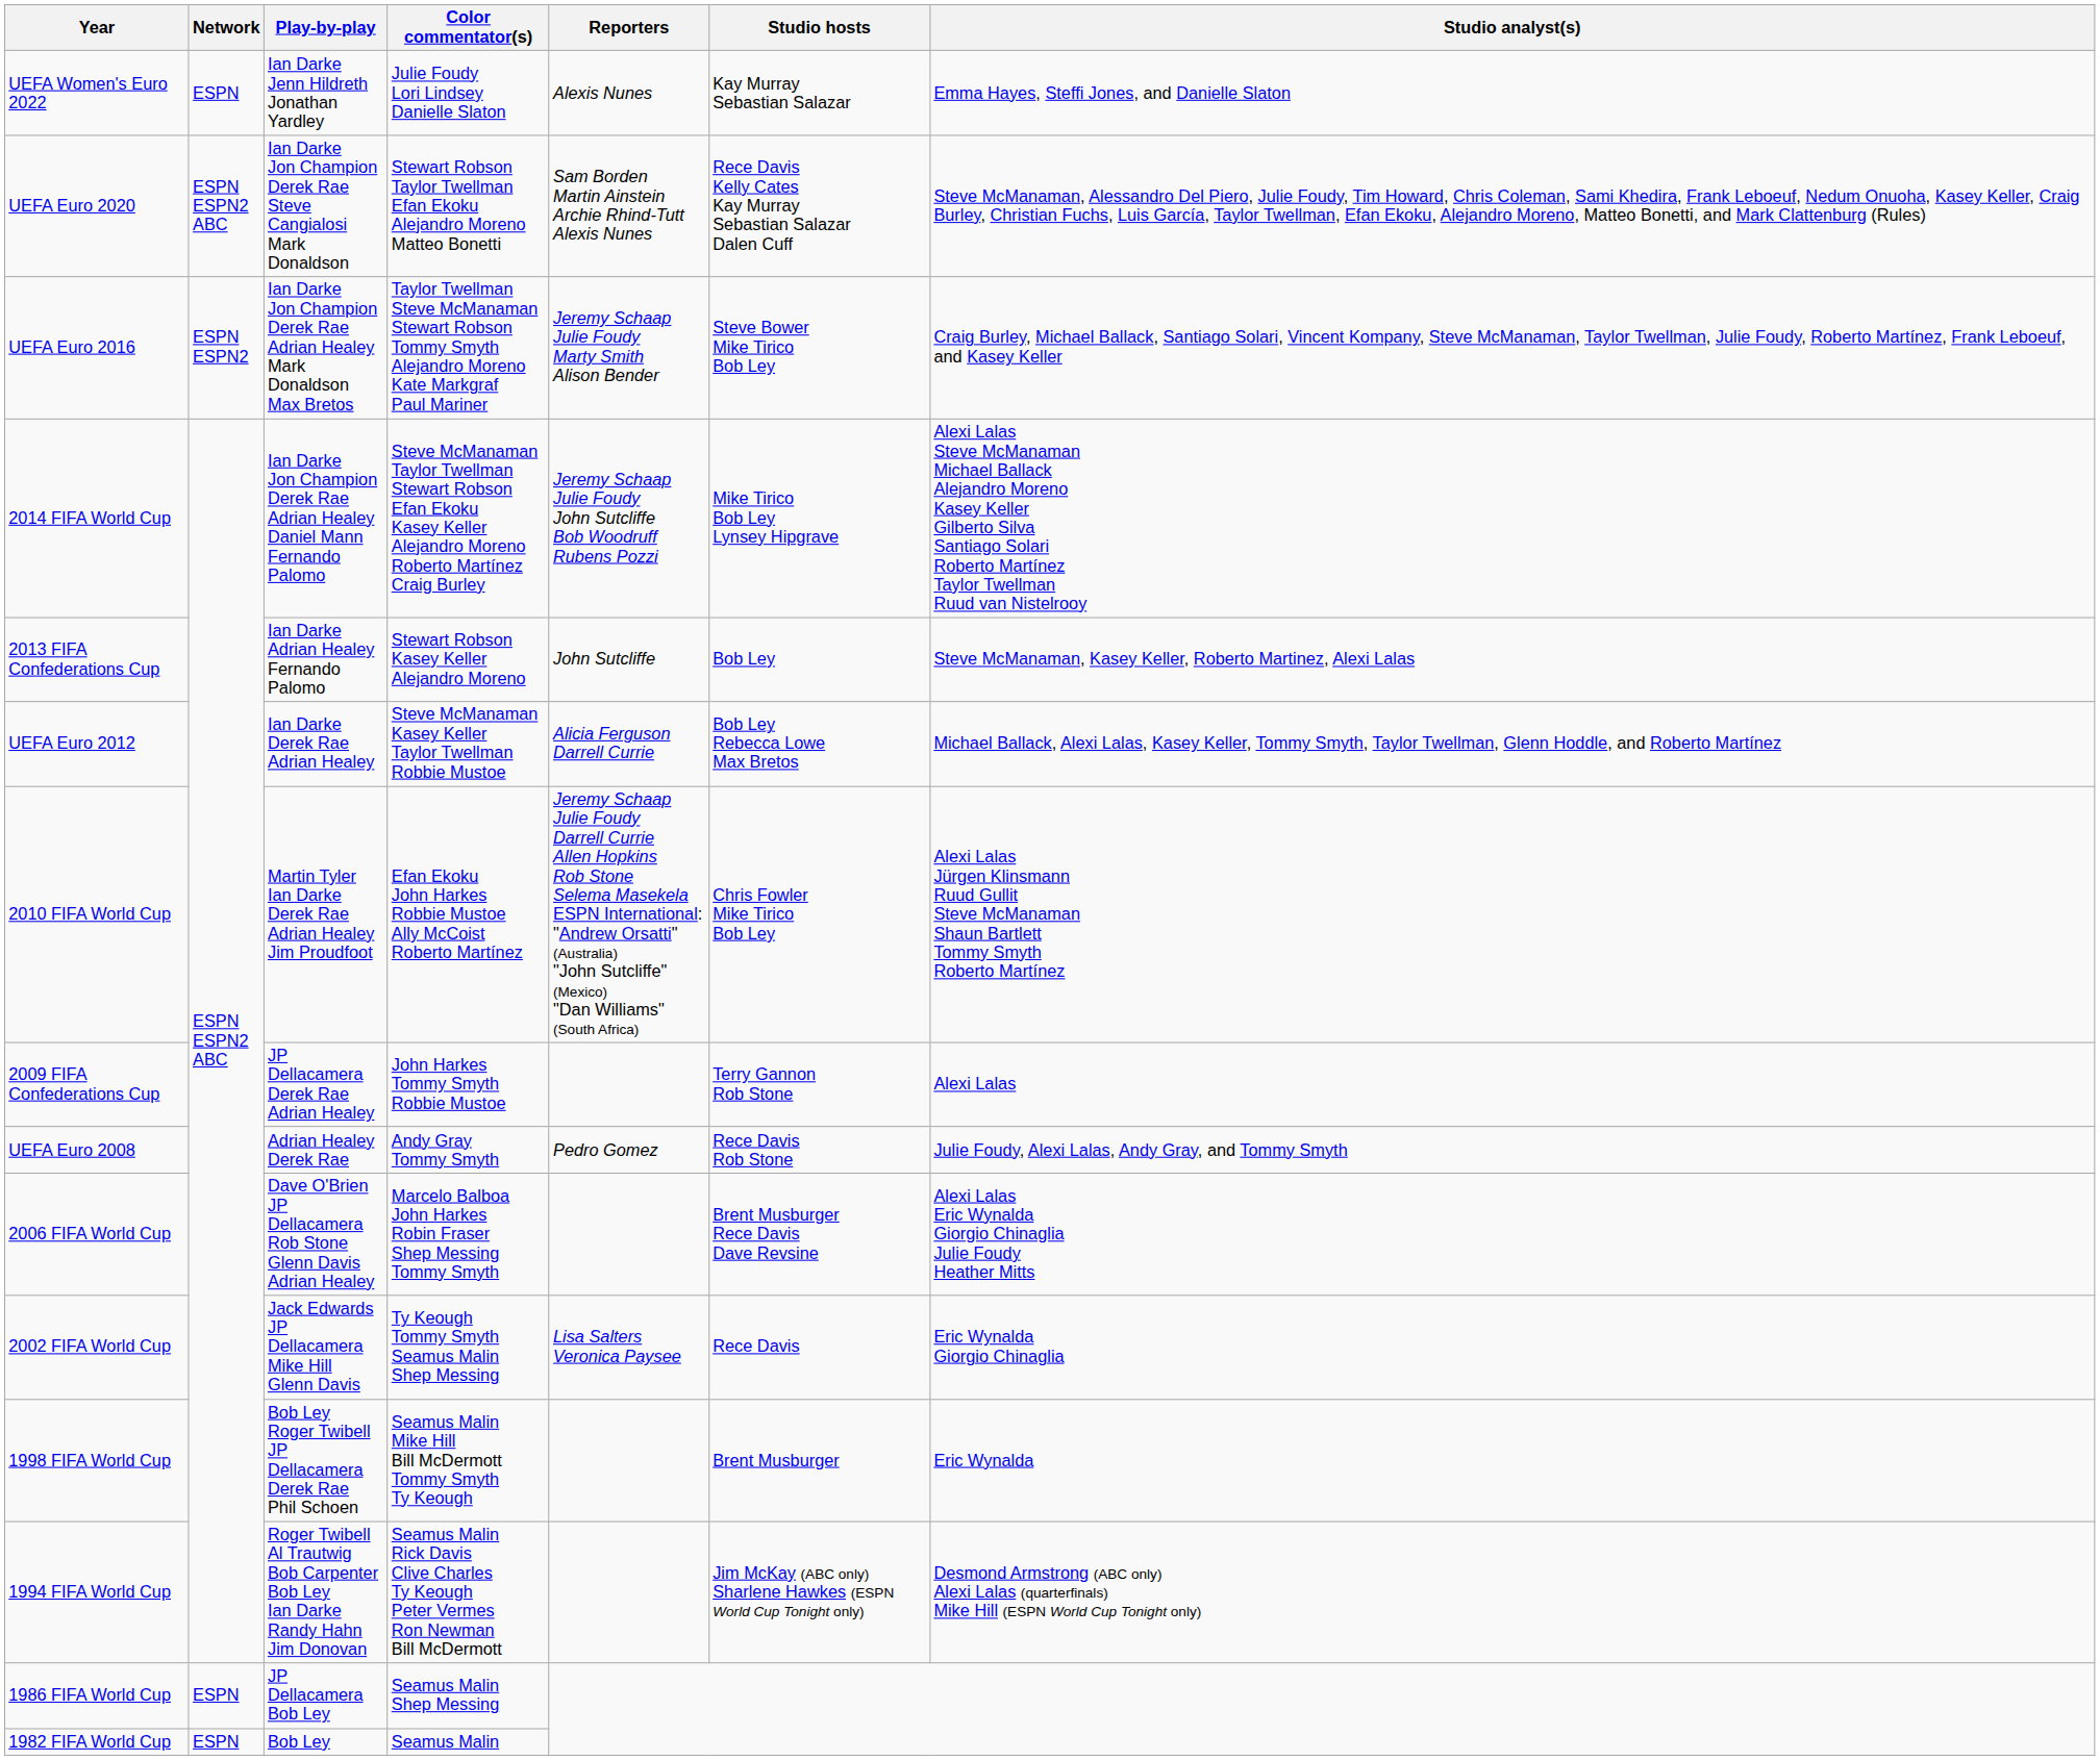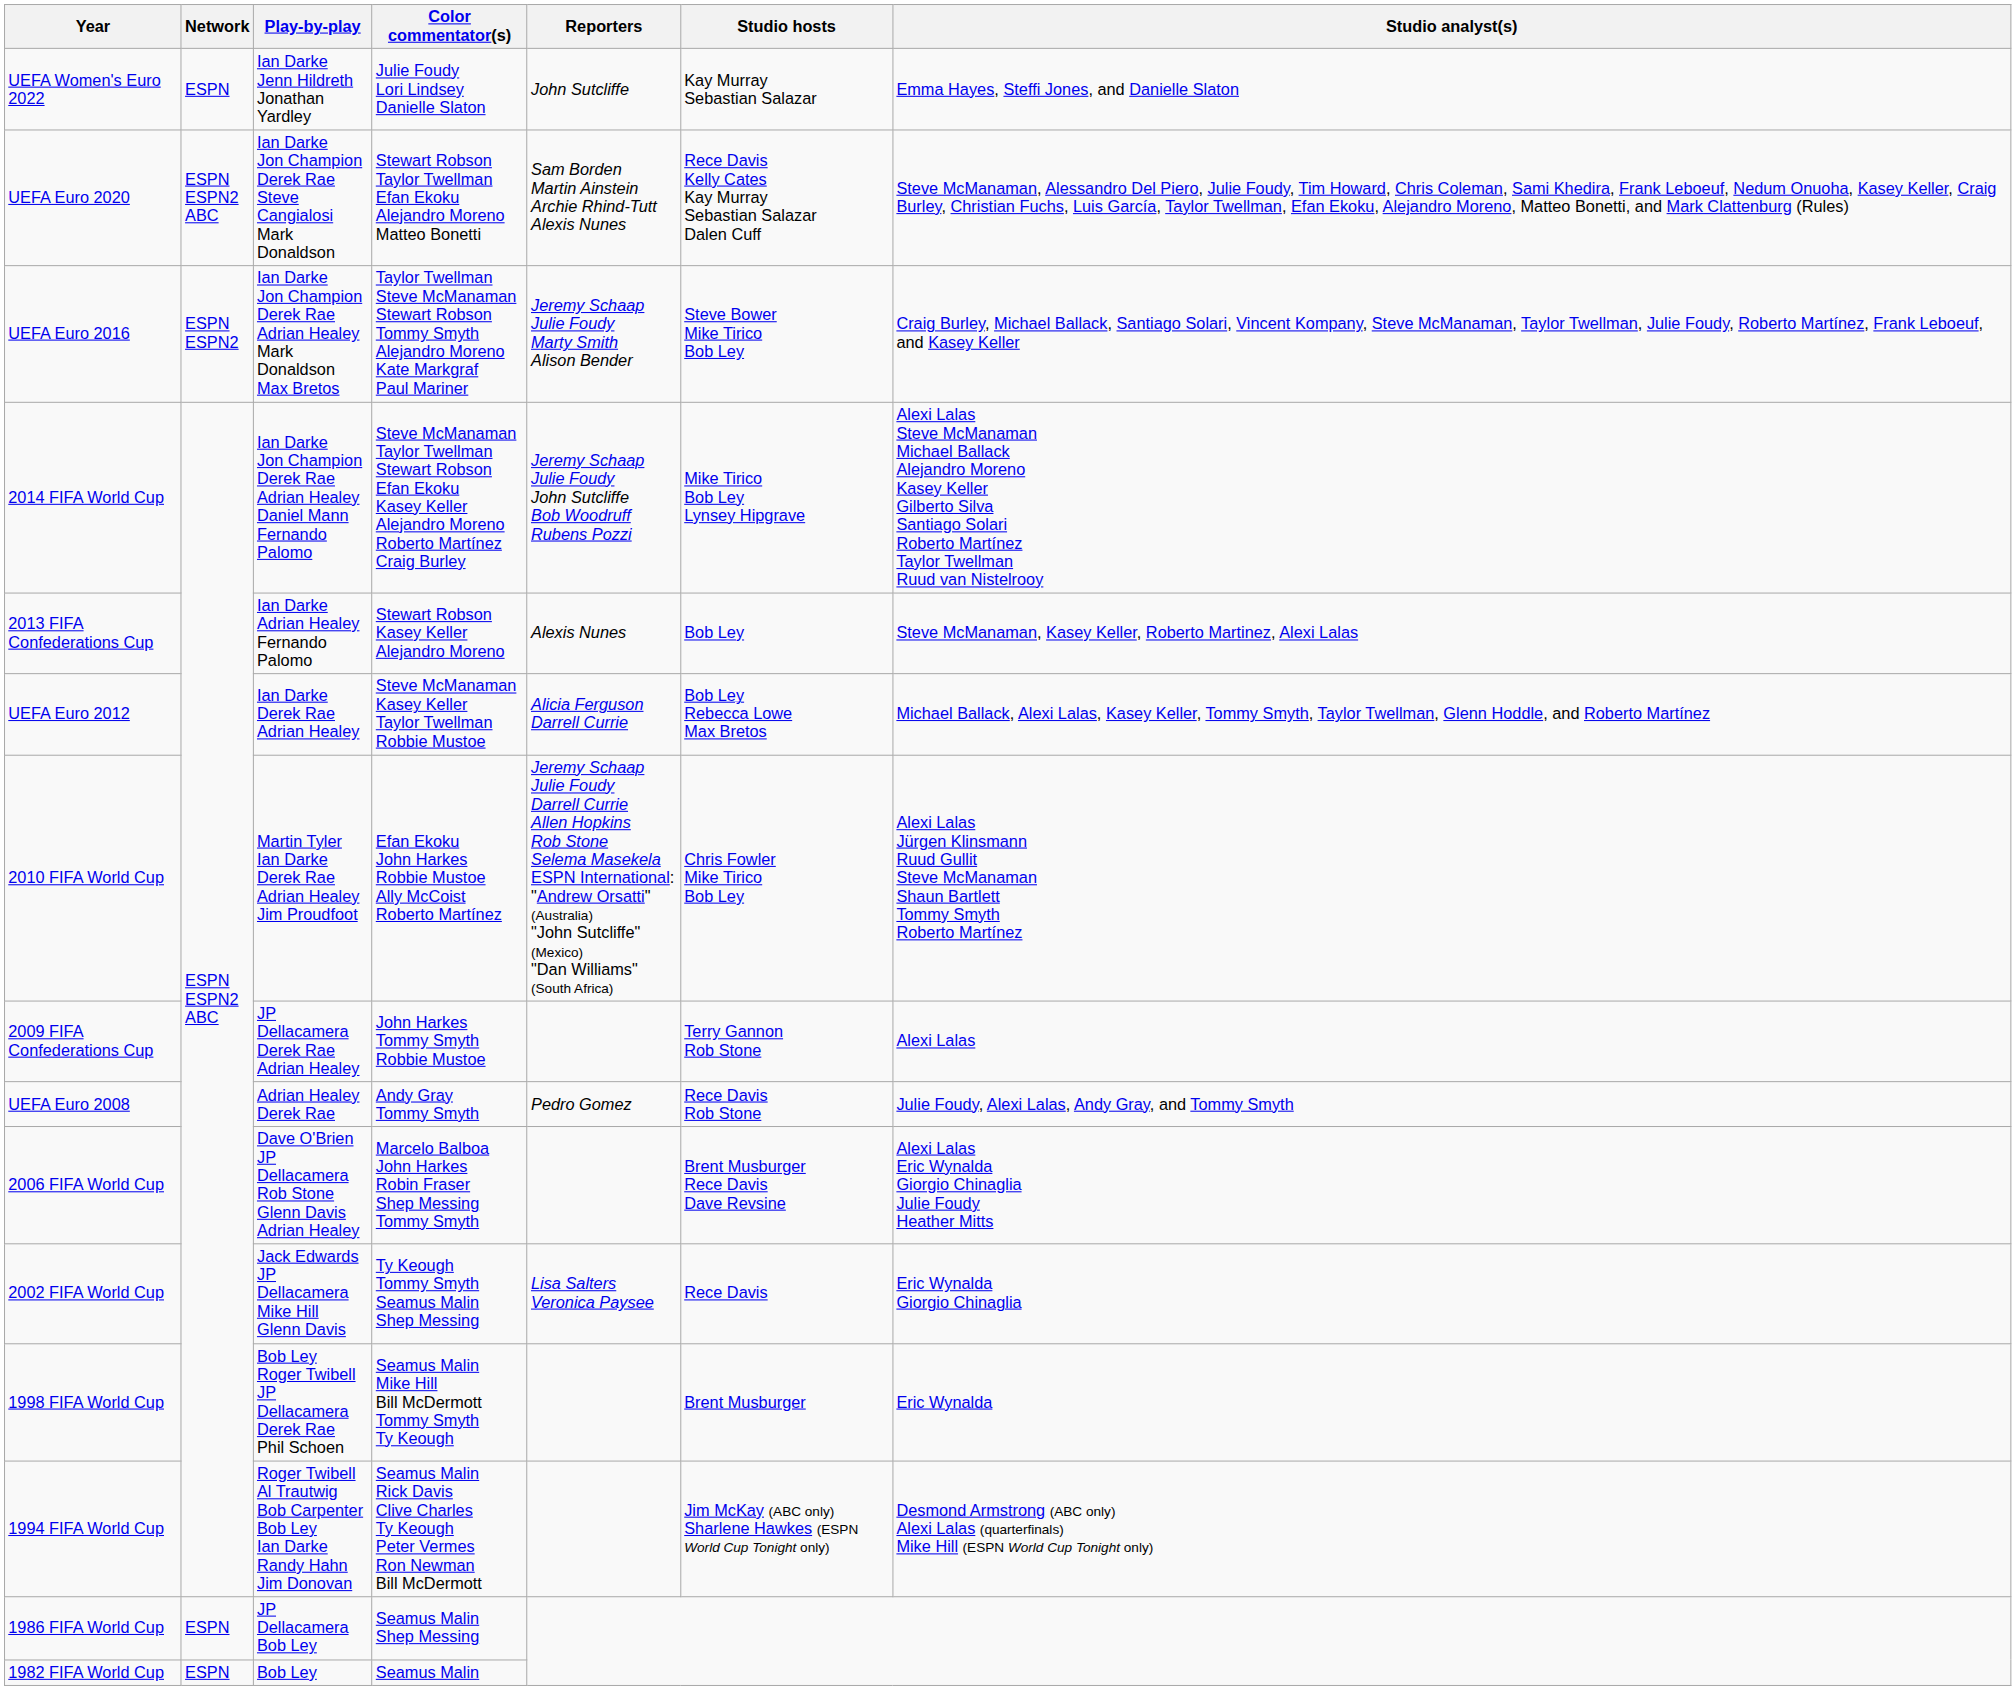 <table class="wikitable">
 <tr>
 <th>Year</th>
 <th>Network</th>
 <th><a href='#'>Play-by-play</a></th>
 <th><a href='#'>Color commentator</a>(s)</th>
 <th>Reporters</th>
 <th>Studio hosts</th>
 <th>Studio analyst(s)</th>
 </tr>
 <tr>
 <td><a href='#'>UEFA Women's Euro 2022</a></td>
 <td><a href='#'>ESPN</a></td>
 <td><a href='#'>Ian Darke</a><br><a href='#'>Jenn Hildreth</a><br>Jonathan Yardley</td>
 <td><a href='#'>Julie Foudy</a><br><a href='#'>Lori Lindsey</a><br><a href='#'>Danielle Slaton</a></td>
-<td><em>Alexis Nunes</em></td>
+<td><em>John Sutcliffe</em></td>
 <td>Kay Murray<br>Sebastian Salazar</td>
 <td><a href='#'>Emma Hayes</a>, <a href='#'>Steffi Jones</a>, and <a href='#'>Danielle Slaton</a></td>
 </tr>
 <tr>
 <td><a href='#'>UEFA Euro 2020</a></td>
 <td><a href='#'>ESPN</a><br><a href='#'>ESPN2</a><br><a href='#'>ABC</a></td>
 <td><a href='#'>Ian Darke</a><br><a href='#'>Jon Champion</a><br><a href='#'>Derek Rae</a><br><a href='#'>Steve Cangialosi</a><br>Mark Donaldson</td>
 <td><a href='#'>Stewart Robson</a><br><a href='#'>Taylor Twellman</a><br><a href='#'>Efan Ekoku</a><br><a href='#'>Alejandro Moreno</a><br>Matteo Bonetti</td>
 <td><em>Sam Borden</em><br><em>Martin Ainstein</em><br><em>Archie Rhind-Tutt</em><br><em>Alexis Nunes</em></td>
 <td><a href='#'>Rece Davis</a><br><a href='#'>Kelly Cates</a><br>Kay Murray<br>Sebastian Salazar<br>Dalen Cuff</td>
 <td><a href='#'>Steve McManaman</a>, <a href='#'>Alessandro Del Piero</a>, <a href='#'>Julie Foudy</a>, <a href='#'>Tim Howard</a>, <a href='#'>Chris Coleman</a>, <a href='#'>Sami Khedira</a>, <a href='#'>Frank Leboeuf</a>, <a href='#'>Nedum Onuoha</a>, <a href='#'>Kasey Keller</a>, <a href='#'>Craig Burley</a>, <a href='#'>Christian Fuchs</a>, <a href='#'>Luis García</a>, <a href='#'>Taylor Twellman</a>, <a href='#'>Efan Ekoku</a>, <a href='#'>Alejandro Moreno</a>, Matteo Bonetti, and <a href='#'>Mark Clattenburg</a> (Rules)</td>
 </tr>
 <tr>
 <td><a href='#'>UEFA Euro 2016</a></td>
 <td><a href='#'>ESPN</a><br><a href='#'>ESPN2</a></td>
 <td><a href='#'>Ian Darke</a><br><a href='#'>Jon Champion</a><br><a href='#'>Derek Rae</a><br><a href='#'>Adrian Healey</a><br>Mark Donaldson<br><a href='#'>Max Bretos</a></td>
 <td><a href='#'>Taylor Twellman</a><br><a href='#'>Steve McManaman</a><br><a href='#'>Stewart Robson</a><br><a href='#'>Tommy Smyth</a><br><a href='#'>Alejandro Moreno</a><br><a href='#'>Kate Markgraf</a><br><a href='#'>Paul Mariner</a></td>
 <td><em><a href='#'>Jeremy Schaap</a></em><br><em><a href='#'>Julie Foudy</a></em><br><em><a href='#'>Marty Smith</a></em><br><em>Alison Bender</em></td>
 <td><a href='#'>Steve Bower</a><br><a href='#'>Mike Tirico</a><br><a href='#'>Bob Ley</a></td>
 <td><a href='#'>Craig Burley</a>, <a href='#'>Michael Ballack</a>, <a href='#'>Santiago Solari</a>, <a href='#'>Vincent Kompany</a>, <a href='#'>Steve McManaman</a>, <a href='#'>Taylor Twellman</a>, <a href='#'>Julie Foudy</a>, <a href='#'>Roberto Martínez</a>, <a href='#'>Frank Leboeuf</a>, and <a href='#'>Kasey Keller</a></td>
 </tr>
 <tr>
 <td><a href='#'>2014 FIFA World Cup</a></td>
 <td rowspan="10"><a href='#'>ESPN</a><br><a href='#'>ESPN2</a><br><a href='#'>ABC</a></td>
 <td><a href='#'>Ian Darke</a><br><a href='#'>Jon Champion</a><br><a href='#'>Derek Rae</a><br><a href='#'>Adrian Healey</a><br><a href='#'>Daniel Mann</a><br><a href='#'>Fernando Palomo</a></td>
 <td><a href='#'>Steve McManaman</a><br><a href='#'>Taylor Twellman</a><br><a href='#'>Stewart Robson</a><br><a href='#'>Efan Ekoku</a><br><a href='#'>Kasey Keller</a><br><a href='#'>Alejandro Moreno</a><br><a href='#'>Roberto Martínez</a><br><a href='#'>Craig Burley</a></td>
 <td><em><a href='#'>Jeremy Schaap</a></em><br><em><a href='#'>Julie Foudy</a></em><br><em>John Sutcliffe</em><br><em><a href='#'>Bob Woodruff</a></em><br><em><a href='#'>Rubens Pozzi</a></em></td>
 <td><a href='#'>Mike Tirico</a><br><a href='#'>Bob Ley</a><br><a href='#'>Lynsey Hipgrave</a></td>
 <td><a href='#'>Alexi Lalas</a><br><a href='#'>Steve McManaman</a><br><a href='#'>Michael Ballack</a><br><a href='#'>Alejandro Moreno</a><br><a href='#'>Kasey Keller</a><br><a href='#'>Gilberto Silva</a><br><a href='#'>Santiago Solari</a><br><a href='#'>Roberto Martínez</a><br><a href='#'>Taylor Twellman</a><br><a href='#'>Ruud van Nistelrooy</a></td>
 </tr>
 <tr>
 <td><a href='#'>2013 FIFA Confederations Cup</a></td>
 <td><a href='#'>Ian Darke</a><br><a href='#'>Adrian Healey</a><br>Fernando Palomo</td>
 <td><a href='#'>Stewart Robson</a><br><a href='#'>Kasey Keller</a><br><a href='#'>Alejandro Moreno</a></td>
-<td><em>John Sutcliffe</em></td>
+<td><em>Alexis Nunes</em></td>
 <td><a href='#'>Bob Ley</a></td>
 <td><a href='#'>Steve McManaman</a>, <a href='#'>Kasey Keller</a>, <a href='#'>Roberto Martinez</a>, <a href='#'>Alexi Lalas</a></td>
 </tr>
 <tr>
 <td><a href='#'>UEFA Euro 2012</a></td>
 <td><a href='#'>Ian Darke</a><br><a href='#'>Derek Rae</a><br><a href='#'>Adrian Healey</a></td>
 <td><a href='#'>Steve McManaman</a><br><a href='#'>Kasey Keller</a><br><a href='#'>Taylor Twellman</a><br><a href='#'>Robbie Mustoe</a></td>
 <td><em><a href='#'>Alicia Ferguson</a></em><br><em><a href='#'>Darrell Currie</a></em></td>
 <td><a href='#'>Bob Ley</a><br><a href='#'>Rebecca Lowe</a><br><a href='#'>Max Bretos</a></td>
 <td><a href='#'>Michael Ballack</a>, <a href='#'>Alexi Lalas</a>, <a href='#'>Kasey Keller</a>, <a href='#'>Tommy Smyth</a>, <a href='#'>Taylor Twellman</a>, <a href='#'>Glenn Hoddle</a>, and <a href='#'>Roberto Martínez</a></td>
 </tr>
 <tr>
 <td><a href='#'>2010 FIFA World Cup</a></td>
 <td><a href='#'>Martin Tyler</a><br><a href='#'>Ian Darke</a><br><a href='#'>Derek Rae</a><br><a href='#'>Adrian Healey</a><br><a href='#'>Jim Proudfoot</a></td>
 <td><a href='#'>Efan Ekoku</a><br><a href='#'>John Harkes</a><br><a href='#'>Robbie Mustoe</a><br><a href='#'>Ally McCoist</a><br><a href='#'>Roberto Martínez</a></td>
 <td><em><a href='#'>Jeremy Schaap</a></em><br><em><a href='#'>Julie Foudy</a></em><br><em><a href='#'>Darrell Currie</a></em><br><em><a href='#'>Allen Hopkins</a></em><br><em><a href='#'>Rob Stone</a></em><br><em><a href='#'>Selema Masekela</a></em><br><a href='#'>ESPN International</a>:<br>"<a href='#'>Andrew Orsatti</a>" <small>(Australia)</small><br>"John Sutcliffe" <small>(Mexico)</small><br>"Dan Williams" <small>(South Africa)</small></td>
 <td><a href='#'>Chris Fowler</a><br><a href='#'>Mike Tirico</a><br><a href='#'>Bob Ley</a></td>
 <td><a href='#'>Alexi Lalas</a><br><a href='#'>Jürgen Klinsmann</a><br><a href='#'>Ruud Gullit</a><br><a href='#'>Steve McManaman</a><br><a href='#'>Shaun Bartlett</a><br><a href='#'>Tommy Smyth</a><br><a href='#'>Roberto Martínez</a></td>
 </tr>
 <tr>
 <td><a href='#'>2009 FIFA Confederations Cup</a></td>
 <td><a href='#'>JP Dellacamera</a><br><a href='#'>Derek Rae</a><br><a href='#'>Adrian Healey</a></td>
 <td><a href='#'>John Harkes</a><br><a href='#'>Tommy Smyth</a><br><a href='#'>Robbie Mustoe</a></td>
 <td></td>
 <td><a href='#'>Terry Gannon</a><br><a href='#'>Rob Stone</a></td>
 <td><a href='#'>Alexi Lalas</a></td>
 </tr>
 <tr>
 <td><a href='#'>UEFA Euro 2008</a></td>
 <td><a href='#'>Adrian Healey</a><br><a href='#'>Derek Rae</a></td>
 <td><a href='#'>Andy Gray</a><br><a href='#'>Tommy Smyth</a></td>
 <td><em>Pedro Gomez</em></td>
 <td><a href='#'>Rece Davis</a><br><a href='#'>Rob Stone</a></td>
 <td><a href='#'>Julie Foudy</a>, <a href='#'>Alexi Lalas</a>, <a href='#'>Andy Gray</a>, and <a href='#'>Tommy Smyth</a></td>
 </tr>
 <tr>
 <td><a href='#'>2006 FIFA World Cup</a></td>
 <td><a href='#'>Dave O'Brien</a><br><a href='#'>JP Dellacamera</a><br><a href='#'>Rob Stone</a><br><a href='#'>Glenn Davis</a><br><a href='#'>Adrian Healey</a></td>
 <td><a href='#'>Marcelo Balboa</a><br><a href='#'>John Harkes</a><br><a href='#'>Robin Fraser</a><br><a href='#'>Shep Messing</a><br><a href='#'>Tommy Smyth</a></td>
 <td></td>
 <td><a href='#'>Brent Musburger</a><br><a href='#'>Rece Davis</a><br><a href='#'>Dave Revsine</a></td>
 <td><a href='#'>Alexi Lalas</a><br><a href='#'>Eric Wynalda</a><br><a href='#'>Giorgio Chinaglia</a><br><a href='#'>Julie Foudy</a><br><a href='#'>Heather Mitts</a></td>
 </tr>
 <tr>
 <td><a href='#'>2002 FIFA World Cup</a></td>
 <td><a href='#'>Jack Edwards</a><br><a href='#'>JP Dellacamera</a><br><a href='#'>Mike Hill</a><br><a href='#'>Glenn Davis</a></td>
 <td><a href='#'>Ty Keough</a><br><a href='#'>Tommy Smyth</a><br><a href='#'>Seamus Malin</a><br><a href='#'>Shep Messing</a></td>
 <td><em><a href='#'>Lisa Salters</a></em><br><em><a href='#'>Veronica Paysee</a></em></td>
 <td><a href='#'>Rece Davis</a></td>
 <td><a href='#'>Eric Wynalda</a><br><a href='#'>Giorgio Chinaglia</a></td>
 </tr>
 <tr>
 <td><a href='#'>1998 FIFA World Cup</a></td>
 <td><a href='#'>Bob Ley</a><br><a href='#'>Roger Twibell</a><br><a href='#'>JP Dellacamera</a><br><a href='#'>Derek Rae</a><br>Phil Schoen</td>
 <td><a href='#'>Seamus Malin</a><br><a href='#'>Mike Hill</a><br>Bill McDermott<br><a href='#'>Tommy Smyth</a><br><a href='#'>Ty Keough</a></td>
 <td></td>
 <td><a href='#'>Brent Musburger</a></td>
 <td><a href='#'>Eric Wynalda</a></td>
 </tr>
 <tr>
 <td><a href='#'>1994 FIFA World Cup</a></td>
 <td><a href='#'>Roger Twibell</a><br><a href='#'>Al Trautwig</a><br><a href='#'>Bob Carpenter</a><br><a href='#'>Bob Ley</a><br><a href='#'>Ian Darke</a><br><a href='#'>Randy Hahn</a><br><a href='#'>Jim Donovan</a></td>
 <td><a href='#'>Seamus Malin</a><br><a href='#'>Rick Davis</a><br><a href='#'>Clive Charles</a><br><a href='#'>Ty Keough</a><br><a href='#'>Peter Vermes</a><br><a href='#'>Ron Newman</a><br>Bill McDermott</td>
 <td></td>
 <td><a href='#'>Jim McKay</a> <small>(ABC only)</small><br><a href='#'>Sharlene Hawkes</a> <small>(ESPN <em>World Cup Tonight</em> only)</small></td>
 <td><a href='#'>Desmond Armstrong</a> <small>(ABC only)</small><br><a href='#'>Alexi Lalas</a> <small>(quarterfinals)</small><br><a href='#'>Mike Hill</a> <small>(ESPN <em>World Cup Tonight</em> only)</small></td>
 </tr>
 <tr>
 <td><a href='#'>1986 FIFA World Cup</a></td>
 <td><a href='#'>ESPN</a></td>
 <td><a href='#'>JP Dellacamera</a><br><a href='#'>Bob Ley</a></td>
 <td><a href='#'>Seamus Malin</a><br><a href='#'>Shep Messing</a></td>
 </tr>
 <tr>
 <td><a href='#'>1982 FIFA World Cup</a></td>
 <td><a href='#'>ESPN</a></td>
 <td><a href='#'>Bob Ley</a></td>
 <td><a href='#'>Seamus Malin</a></td>
 </tr>
 </table>
